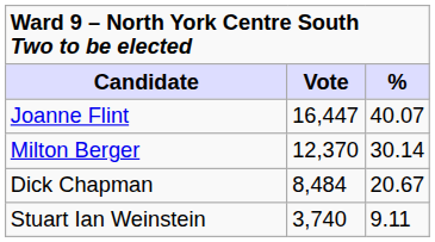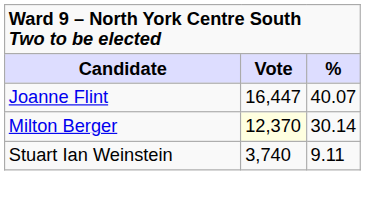 <table class="wikitable plainrowheaders">
 <tr>
 <td colspan="3"><strong>Ward 9 – North York Centre South <br> <em>Two to be elected<strong><em></td>
 </tr>
 <tr>
 <th style="background:#ddf; width:200px;">Candidate</th>
 <th style="background:#ddf; width:50px;">Vote</th>
 <th style="background:#ddf; width:30px;">%</th>
 </tr>
 <tr>
 <td></strong><a href='#'>Joanne Flint</a><strong></td>
 <td>16,447</td>
 <td>40.07</td>
 </tr>
 <tr>
 <td></strong><a href='#'>Milton Berger</a><strong></td>
-<td>12,370</td>
+<td style="background: lightyellow;">12,370</td>
 <td>30.14</td>
-</tr>
-<tr>
-<td>Dick Chapman</td>
-<td>8,484</td>
-<td>20.67</td>
 </tr>
 <tr>
 <td>Stuart Ian Weinstein</td>
 <td>3,740</td>
 <td>9.11</td>
 </tr>
 </table>
